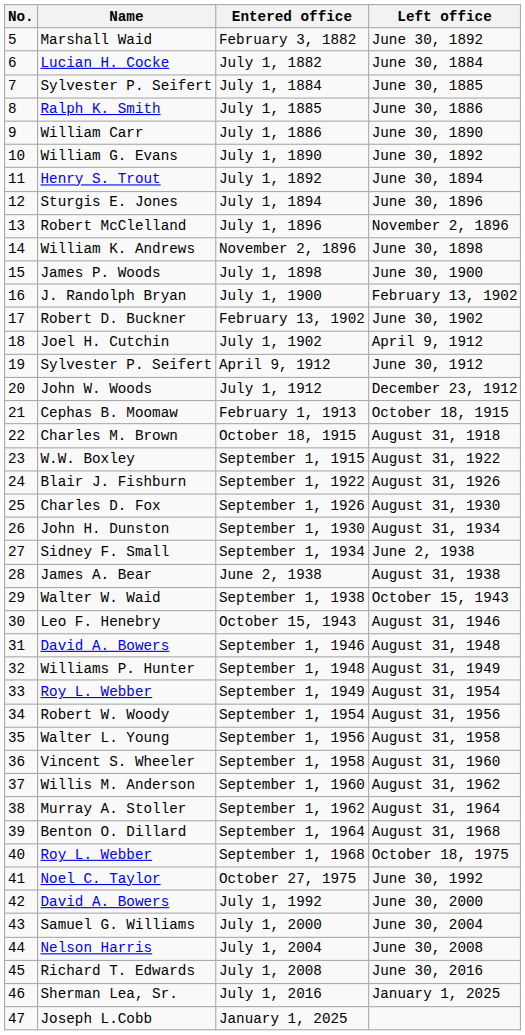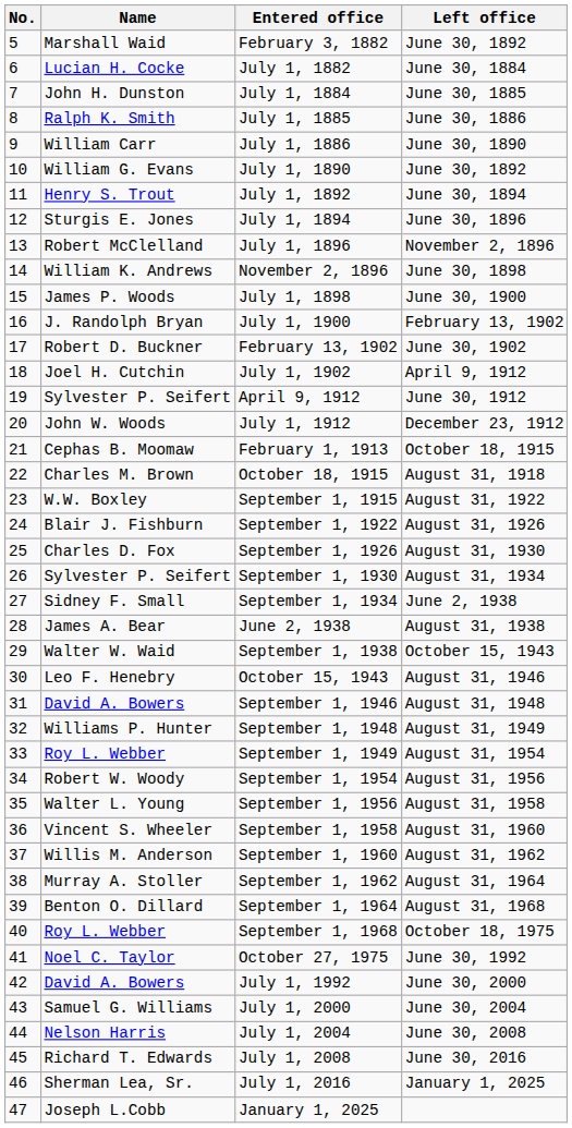 <table class="wikitable">
 <tr>
 <th>No.</th>
 <th>Name</th>
 <th>Entered office</th>
 <th>Left office</th>
 </tr>
 <tr>
 <td>5</td>
 <td>Marshall Waid</td>
 <td>February 3, 1882</td>
 <td>June 30, 1892</td>
 </tr>
 <tr>
 <td>6</td>
 <td><a href='#'>Lucian H. Cocke</a></td>
 <td>July 1, 1882</td>
 <td>June 30, 1884</td>
 </tr>
 <tr>
 <td>7</td>
-<td>Sylvester P. Seifert</td>
+<td>John H. Dunston</td>
 <td>July 1, 1884</td>
 <td>June 30, 1885</td>
 </tr>
 <tr>
 <td>8</td>
 <td><a href='#'>Ralph K. Smith</a></td>
 <td>July 1, 1885</td>
 <td>June 30, 1886</td>
 </tr>
 <tr>
 <td>9</td>
 <td>William Carr</td>
 <td>July 1, 1886</td>
 <td>June 30, 1890</td>
 </tr>
 <tr>
 <td>10</td>
 <td>William G. Evans</td>
 <td>July 1, 1890</td>
 <td>June 30, 1892</td>
 </tr>
 <tr>
 <td>11</td>
 <td><a href='#'>Henry S. Trout</a></td>
 <td>July 1, 1892</td>
 <td>June 30, 1894</td>
 </tr>
 <tr>
 <td>12</td>
 <td>Sturgis E. Jones</td>
 <td>July 1, 1894</td>
 <td>June 30, 1896</td>
 </tr>
 <tr>
 <td>13</td>
 <td>Robert McClelland</td>
 <td>July 1, 1896</td>
 <td>November 2, 1896</td>
 </tr>
 <tr>
 <td>14</td>
 <td>William K. Andrews</td>
 <td>November 2, 1896</td>
 <td>June 30, 1898</td>
 </tr>
 <tr>
 <td>15</td>
 <td>James P. Woods</td>
 <td>July 1, 1898</td>
 <td>June 30, 1900</td>
 </tr>
 <tr>
 <td>16</td>
 <td>J. Randolph Bryan</td>
 <td>July 1, 1900</td>
 <td>February 13, 1902</td>
 </tr>
 <tr>
 <td>17</td>
 <td>Robert D. Buckner</td>
 <td>February 13, 1902</td>
 <td>June 30, 1902</td>
 </tr>
 <tr>
 <td>18</td>
 <td>Joel H. Cutchin</td>
 <td>July 1, 1902</td>
 <td>April 9, 1912</td>
 </tr>
 <tr>
 <td>19</td>
 <td>Sylvester P. Seifert</td>
 <td>April 9, 1912</td>
 <td>June 30, 1912</td>
 </tr>
 <tr>
 <td>20</td>
 <td>John W. Woods</td>
 <td>July 1, 1912</td>
 <td>December 23, 1912</td>
 </tr>
 <tr>
 <td>21</td>
 <td>Cephas B. Moomaw</td>
 <td>February 1, 1913</td>
 <td>October 18, 1915</td>
 </tr>
 <tr>
 <td>22</td>
 <td>Charles M. Brown</td>
 <td>October 18, 1915</td>
 <td>August 31, 1918</td>
 </tr>
 <tr>
 <td>23</td>
 <td>W.W. Boxley</td>
 <td>September 1, 1915</td>
 <td>August 31, 1922</td>
 </tr>
 <tr>
 <td>24</td>
 <td>Blair J. Fishburn</td>
 <td>September 1, 1922</td>
 <td>August 31, 1926</td>
 </tr>
 <tr>
 <td>25</td>
 <td>Charles D. Fox</td>
 <td>September 1, 1926</td>
 <td>August 31, 1930</td>
 </tr>
 <tr>
 <td>26</td>
-<td>John H. Dunston</td>
+<td>Sylvester P. Seifert</td>
 <td>September 1, 1930</td>
 <td>August 31, 1934</td>
 </tr>
 <tr>
 <td>27</td>
 <td>Sidney F. Small</td>
 <td>September 1, 1934</td>
 <td>June 2, 1938</td>
 </tr>
 <tr>
 <td>28</td>
 <td>James A. Bear</td>
 <td>June 2, 1938</td>
 <td>August 31, 1938</td>
 </tr>
 <tr>
 <td>29</td>
 <td>Walter W. Waid</td>
 <td>September 1, 1938</td>
 <td>October 15, 1943</td>
 </tr>
 <tr>
 <td>30</td>
 <td>Leo F. Henebry</td>
 <td>October 15, 1943</td>
 <td>August 31, 1946</td>
 </tr>
 <tr>
 <td>31</td>
 <td><a href='#'>David A. Bowers</a></td>
 <td>September 1, 1946</td>
 <td>August 31, 1948</td>
 </tr>
 <tr>
 <td>32</td>
 <td>Williams P. Hunter</td>
 <td>September 1, 1948</td>
 <td>August 31, 1949</td>
 </tr>
 <tr>
 <td>33</td>
 <td><a href='#'>Roy L. Webber</a></td>
 <td>September 1, 1949</td>
 <td>August 31, 1954</td>
 </tr>
 <tr>
 <td>34</td>
 <td>Robert W. Woody</td>
 <td>September 1, 1954</td>
 <td>August 31, 1956</td>
 </tr>
 <tr>
 <td>35</td>
 <td>Walter L. Young</td>
 <td>September 1, 1956</td>
 <td>August 31, 1958</td>
 </tr>
 <tr>
 <td>36</td>
 <td>Vincent S. Wheeler</td>
 <td>September 1, 1958</td>
 <td>August 31, 1960</td>
 </tr>
 <tr>
 <td>37</td>
 <td>Willis M. Anderson</td>
 <td>September 1, 1960</td>
 <td>August 31, 1962</td>
 </tr>
 <tr>
 <td>38</td>
 <td>Murray A. Stoller</td>
 <td>September 1, 1962</td>
 <td>August 31, 1964</td>
 </tr>
 <tr>
 <td>39</td>
 <td>Benton O. Dillard</td>
 <td>September 1, 1964</td>
 <td>August 31, 1968</td>
 </tr>
 <tr>
 <td>40</td>
 <td><a href='#'>Roy L. Webber</a></td>
 <td>September 1, 1968</td>
 <td>October 18, 1975</td>
 </tr>
 <tr>
 <td>41</td>
 <td><a href='#'>Noel C. Taylor</a></td>
 <td>October 27, 1975</td>
 <td>June 30, 1992</td>
 </tr>
 <tr>
 <td>42</td>
 <td><a href='#'>David A. Bowers</a></td>
 <td>July 1, 1992</td>
 <td>June 30, 2000</td>
 </tr>
 <tr>
 <td>43</td>
 <td>Samuel G. Williams</td>
 <td>July 1, 2000</td>
 <td>June 30, 2004</td>
 </tr>
 <tr>
 <td>44</td>
 <td><a href='#'>Nelson Harris</a></td>
 <td>July 1, 2004</td>
 <td>June 30, 2008</td>
 </tr>
 <tr>
 <td>45</td>
 <td>Richard T. Edwards</td>
 <td>July 1, 2008</td>
 <td>June 30, 2016</td>
 </tr>
 <tr>
 <td>46</td>
 <td>Sherman Lea, Sr.</td>
 <td>July 1, 2016</td>
 <td>January 1, 2025</td>
 </tr>
 <tr>
 <td>47</td>
 <td>Joseph L.Cobb</td>
 <td>January 1, 2025</td>
 <td></td>
 </tr>
 </table>
